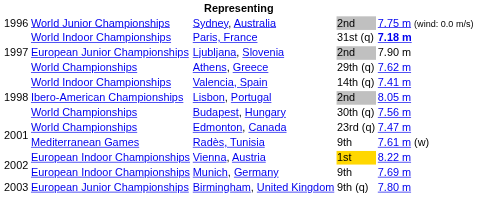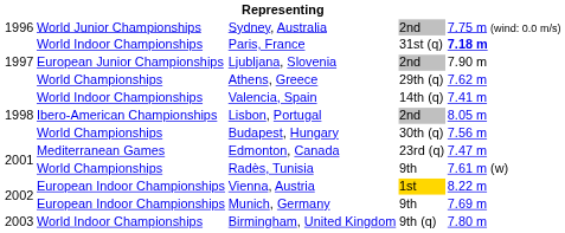 <table>
 <tr>
 <th colspan="5">Representing </th>
 </tr>
 <tr>
 <td>1996</td>
 <td><a href='#'>World Junior Championships</a></td>
 <td><a href='#'>Sydney</a>, <a href='#'>Australia</a></td>
 <td bgcolor="Silver">2nd</td>
 <td><a href='#'>7.75 m</a>  <small>(wind: 0.0 m/s)</small></td>
 </tr>
 <tr>
 <td rowspan=3>1997</td>
 <td><a href='#'>World Indoor Championships</a></td>
 <td><a href='#'>Paris, France</a></td>
 <td>31st (q)</td>
 <td><strong><a href='#'>7.18 m</a></strong></td>
 </tr>
 <tr>
 <td><a href='#'>European Junior Championships</a></td>
 <td><a href='#'>Ljubljana</a>, <a href='#'>Slovenia</a></td>
 <td bgcolor="Silver">2nd</td>
 <td>7.90 m</td>
 </tr>
 <tr>
 <td><a href='#'>World Championships</a></td>
 <td><a href='#'>Athens</a>, <a href='#'>Greece</a></td>
 <td>29th (q)</td>
 <td><a href='#'>7.62 m</a></td>
 </tr>
 <tr>
 <td rowspan=3>1998</td>
 <td><a href='#'>World Indoor Championships</a></td>
 <td><a href='#'>Valencia, Spain</a></td>
 <td>14th (q)</td>
 <td><a href='#'>7.41 m</a></td>
 </tr>
 <tr>
 <td><a href='#'>Ibero-American Championships</a></td>
 <td><a href='#'>Lisbon</a>, <a href='#'>Portugal</a></td>
 <td bgcolor="Silver">2nd</td>
 <td><a href='#'>8.05 m</a></td>
 </tr>
 <tr>
 <td><a href='#'>World Championships</a></td>
 <td><a href='#'>Budapest</a>, <a href='#'>Hungary</a></td>
 <td>30th (q)</td>
 <td><a href='#'>7.56 m</a></td>
 </tr>
 <tr>
 <td rowspan=2>2001</td>
-<td><a href='#'>World Championships</a></td>
+<td><a href='#'>Mediterranean Games</a></td>
 <td><a href='#'>Edmonton</a>, <a href='#'>Canada</a></td>
 <td>23rd (q)</td>
 <td><a href='#'>7.47 m</a></td>
 </tr>
 <tr>
-<td><a href='#'>Mediterranean Games</a></td>
+<td><a href='#'>World Championships</a></td>
 <td><a href='#'>Radès, Tunisia</a></td>
 <td>9th</td>
 <td><a href='#'>7.61 m</a> (w)</td>
 </tr>
 <tr>
 <td rowspan=2>2002</td>
 <td><a href='#'>European Indoor Championships</a></td>
 <td><a href='#'>Vienna</a>, <a href='#'>Austria</a></td>
 <td bgcolor="Gold">1st</td>
 <td><a href='#'>8.22 m</a></td>
 </tr>
 <tr>
 <td><a href='#'>European Indoor Championships</a></td>
 <td><a href='#'>Munich</a>, <a href='#'>Germany</a></td>
 <td>9th</td>
 <td><a href='#'>7.69 m</a></td>
 </tr>
 <tr>
 <td>2003</td>
-<td><a href='#'>European Junior Championships</a></td>
+<td><a href='#'>World Indoor Championships</a></td>
 <td><a href='#'>Birmingham</a>, <a href='#'>United Kingdom</a></td>
 <td>9th (q)</td>
 <td><a href='#'>7.80 m</a></td>
 </tr>
 </table>
